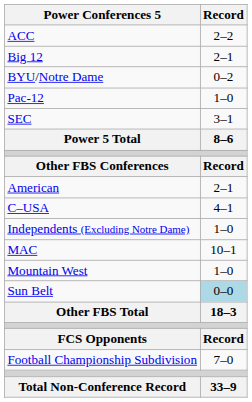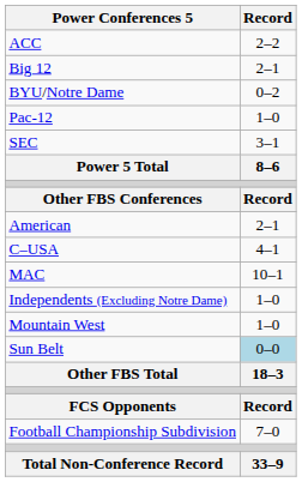 <table class="wikitable">
 <tr>
 <th>Power Conferences 5</th>
 <th>Record</th>
 </tr>
 <tr>
 <td><a href='#'>ACC</a></td>
 <td align=center>2–2</td>
 </tr>
 <tr>
 <td><a href='#'>Big 12</a></td>
 <td align=center>2–1</td>
 </tr>
 <tr>
 <td><a href='#'>BYU</a>/<a href='#'>Notre Dame</a></td>
 <td align=center>0–2</td>
 </tr>
 <tr>
 <td><a href='#'>Pac-12</a></td>
 <td align=center>1–0</td>
 </tr>
 <tr>
 <td><a href='#'>SEC</a></td>
 <td align=center>3–1</td>
 </tr>
 <tr>
 <th>Power 5 Total</th>
 <th>8–6</th>
 </tr>
 <tr>
 <th colspan="2" style="background:lightgrey;"></th>
 </tr>
 <tr>
 <th>Other FBS Conferences</th>
 <th>Record</th>
 </tr>
 <tr>
 <td><a href='#'>American</a></td>
 <td align=center>2–1</td>
 </tr>
 <tr>
 <td><a href='#'>C–USA</a></td>
 <td align=center>4–1</td>
 </tr>
 <tr>
+<td><a href='#'>MAC</a></td>
+<td align=center>10–1</td>
+</tr>
+<tr>
 <td><a href='#'>Independents <small>(Excluding Notre Dame)</small></a></td>
 <td align=center>1–0</td>
-</tr>
-<tr>
-<td><a href='#'>MAC</a></td>
-<td align=center>10–1</td>
 </tr>
 <tr>
 <td><a href='#'>Mountain West</a></td>
 <td align=center>1–0</td>
 </tr>
 <tr>
 <td><a href='#'>Sun Belt</a></td>
 <td align=center style="background: lightblue;">0–0</td>
 </tr>
 <tr>
 <th>Other FBS Total</th>
 <th>18–3</th>
 </tr>
 <tr>
 <th colspan="2" style="background:lightgrey;"></th>
 </tr>
 <tr>
 <th>FCS Opponents</th>
 <th>Record</th>
 </tr>
 <tr>
 <td><a href='#'>Football Championship Subdivision</a></td>
 <td align=center>7–0</td>
 </tr>
 <tr>
 <th colspan="2" style="background:lightgrey;"></th>
 </tr>
 <tr>
 <th>Total Non-Conference Record</th>
 <th>33–9</th>
 </tr>
 </table>
